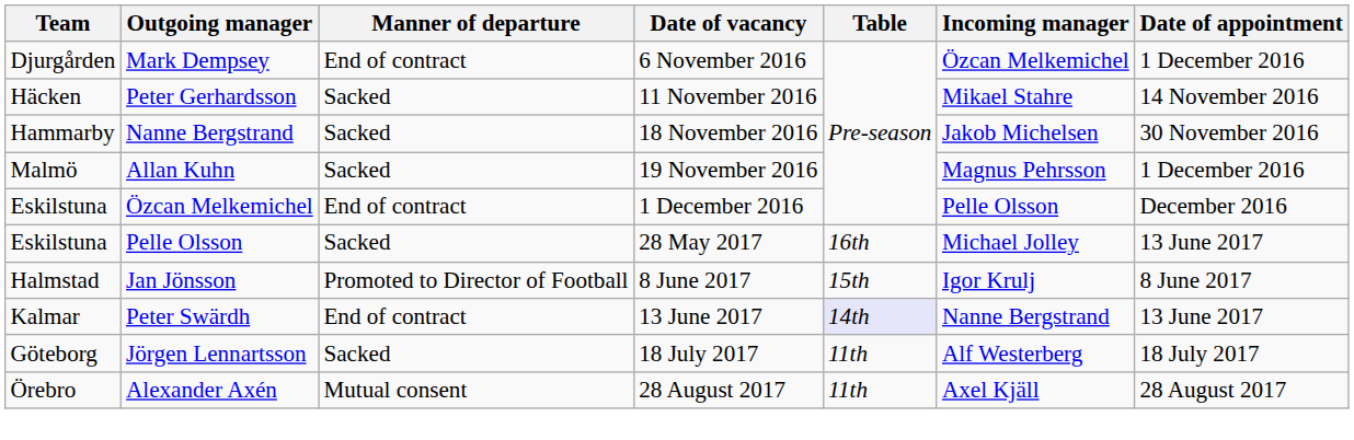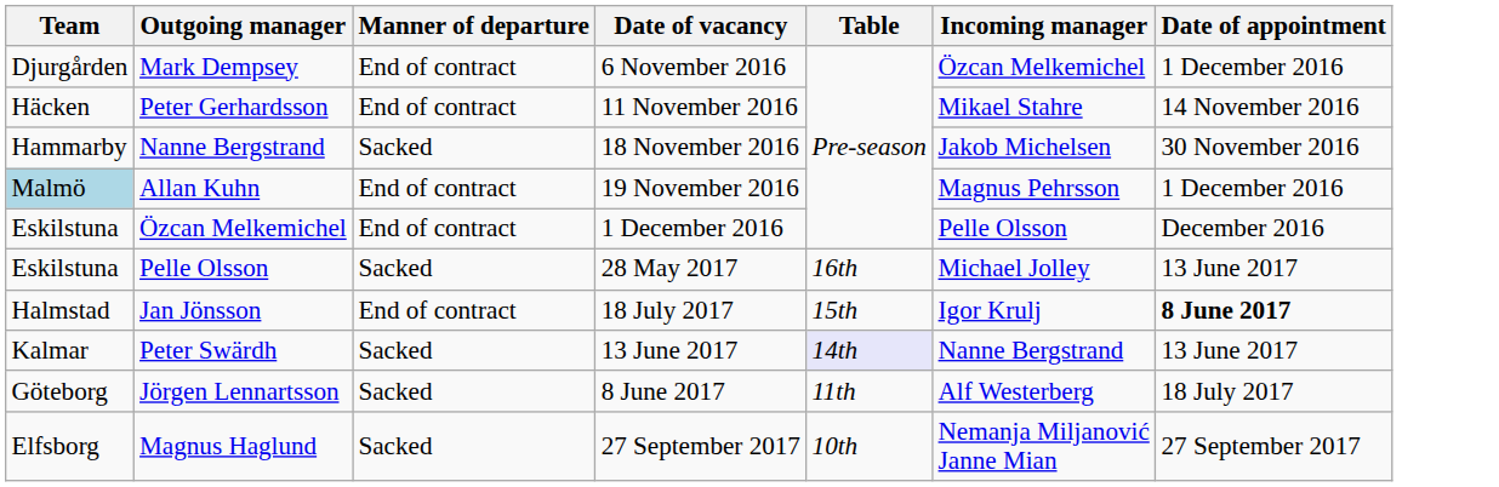 <table class="wikitable">
 <tr>
 <th>Team</th>
 <th>Outgoing manager</th>
 <th>Manner of departure</th>
 <th>Date of vacancy</th>
 <th>Table</th>
 <th>Incoming manager</th>
 <th>Date of appointment</th>
 </tr>
 <tr>
 <td>Djurgården</td>
 <td> <a href='#'>Mark Dempsey</a></td>
 <td>End of contract</td>
 <td>6 November 2016</td>
 <td rowspan=5><em>Pre-season</em></td>
 <td> <a href='#'>Özcan Melkemichel</a></td>
 <td>1 December 2016</td>
 </tr>
 <tr>
 <td>Häcken</td>
 <td> <a href='#'>Peter Gerhardsson</a></td>
-<td>Sacked</td>
+<td>End of contract</td>
 <td>11 November 2016</td>
 <td> <a href='#'>Mikael Stahre</a></td>
 <td>14 November 2016</td>
 </tr>
 <tr>
 <td>Hammarby</td>
 <td> <a href='#'>Nanne Bergstrand</a></td>
 <td>Sacked</td>
 <td>18 November 2016</td>
 <td> <a href='#'>Jakob Michelsen</a></td>
 <td>30 November 2016</td>
 </tr>
 <tr>
-<td>Malmö</td>
+<td style="background: lightblue;">Malmö</td>
 <td> <a href='#'>Allan Kuhn</a></td>
-<td>Sacked</td>
+<td>End of contract</td>
 <td>19 November 2016</td>
 <td> <a href='#'>Magnus Pehrsson</a></td>
 <td>1 December 2016</td>
 </tr>
 <tr>
 <td>Eskilstuna</td>
 <td> <a href='#'>Özcan Melkemichel</a></td>
 <td>End of contract</td>
 <td>1 December 2016</td>
 <td> <a href='#'>Pelle Olsson</a></td>
 <td>December 2016</td>
 </tr>
 <tr>
 <td>Eskilstuna</td>
 <td> <a href='#'>Pelle Olsson</a></td>
 <td>Sacked</td>
 <td>28 May 2017</td>
 <td><em>16th</em></td>
 <td> <a href='#'>Michael Jolley</a></td>
 <td>13 June 2017</td>
 </tr>
 <tr>
 <td>Halmstad</td>
 <td> <a href='#'>Jan Jönsson</a></td>
-<td>Promoted to Director of Football</td>
-<td>8 June 2017</td>
+<td>End of contract</td>
+<td>18 July 2017</td>
 <td><em>15th</em></td>
 <td> <a href='#'>Igor Krulj</a></td>
-<td>8 June 2017</td>
+<td><strong>8 June 2017</strong></td>
 </tr>
 <tr>
 <td>Kalmar</td>
 <td> <a href='#'>Peter Swärdh</a></td>
-<td>End of contract</td>
+<td>Sacked</td>
 <td>13 June 2017</td>
 <td style="background: lavender;"><em>14th</em></td>
 <td> <a href='#'>Nanne Bergstrand</a></td>
 <td>13 June 2017</td>
 </tr>
 <tr>
 <td>Göteborg</td>
 <td> <a href='#'>Jörgen Lennartsson</a></td>
 <td>Sacked</td>
-<td>18 July 2017</td>
+<td>8 June 2017</td>
 <td><em>11th</em></td>
 <td> <a href='#'>Alf Westerberg</a></td>
 <td>18 July 2017</td>
 </tr>
 <tr>
-<td>Örebro</td>
-<td> <a href='#'>Alexander Axén</a></td>
-<td>Mutual consent</td>
-<td>28 August 2017</td>
-<td><em>11th</em></td>
-<td> <a href='#'>Axel Kjäll</a></td>
-<td>28 August 2017</td>
+<td>Elfsborg</td>
+<td> <a href='#'>Magnus Haglund</a></td>
+<td>Sacked</td>
+<td>27 September 2017</td>
+<td><em>10th</em></td>
+<td> <a href='#'>Nemanja Miljanović</a> <br> <a href='#'>Janne Mian</a></td>
+<td>27 September 2017</td>
 </tr>
 </table>
